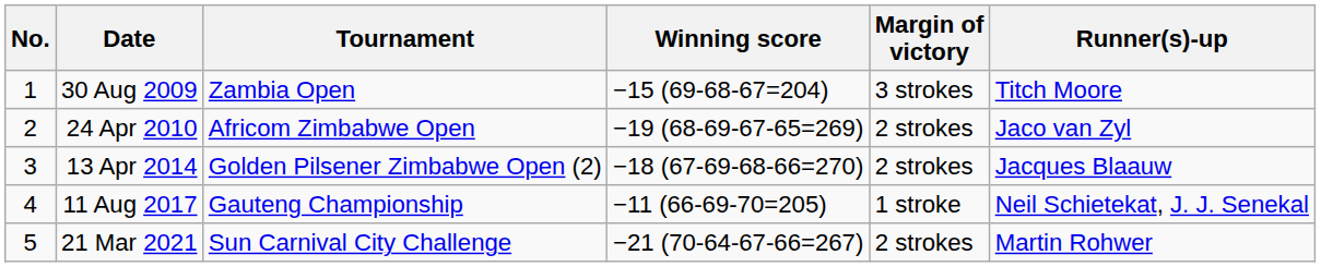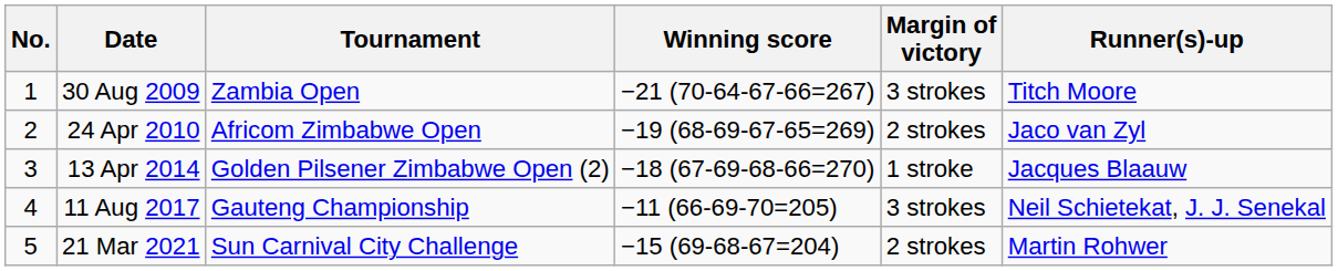 <table class="wikitable" style="font-size:95%;">
 <tr>
 <th>No.</th>
 <th>Date</th>
 <th>Tournament</th>
 <th>Winning score</th>
 <th>Margin of<br>victory</th>
 <th>Runner(s)-up</th>
 </tr>
 <tr>
 <td align=center>1</td>
 <td align=right>30 Aug <a href='#'>2009</a></td>
 <td><a href='#'>Zambia Open</a></td>
-<td>−15 (69-68-67=204)</td>
+<td>−21 (70-64-67-66=267)</td>
 <td>3 strokes</td>
 <td> <a href='#'>Titch Moore</a></td>
 </tr>
 <tr>
 <td align=center>2</td>
 <td align=right>24 Apr <a href='#'>2010</a></td>
 <td><a href='#'>Africom Zimbabwe Open</a></td>
 <td>−19 (68-69-67-65=269)</td>
 <td>2 strokes</td>
 <td> <a href='#'>Jaco van Zyl</a></td>
 </tr>
 <tr>
 <td align=center>3</td>
 <td align=right>13 Apr <a href='#'>2014</a></td>
 <td><a href='#'>Golden Pilsener Zimbabwe Open</a> (2)</td>
 <td>−18 (67-69-68-66=270)</td>
-<td>2 strokes</td>
+<td>1 stroke</td>
 <td> <a href='#'>Jacques Blaauw</a></td>
 </tr>
 <tr>
 <td align=center>4</td>
 <td align=right>11 Aug <a href='#'>2017</a></td>
 <td><a href='#'>Gauteng Championship</a></td>
 <td>−11 (66-69-70=205)</td>
-<td>1 stroke</td>
+<td>3 strokes</td>
 <td> <a href='#'>Neil Schietekat</a>,  <a href='#'>J. J. Senekal</a></td>
 </tr>
 <tr>
 <td align=center>5</td>
 <td align=right>21 Mar <a href='#'>2021</a></td>
 <td><a href='#'>Sun Carnival City Challenge</a></td>
-<td>−21 (70-64-67-66=267)</td>
+<td>−15 (69-68-67=204)</td>
 <td>2 strokes</td>
 <td> <a href='#'>Martin Rohwer</a></td>
 </tr>
 </table>
